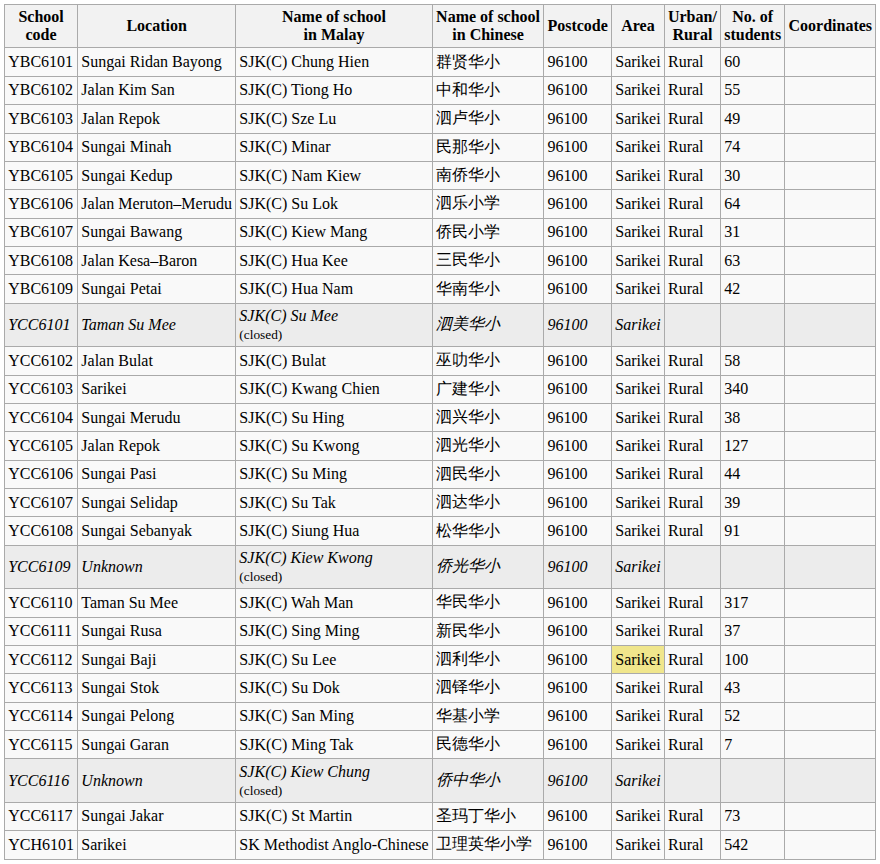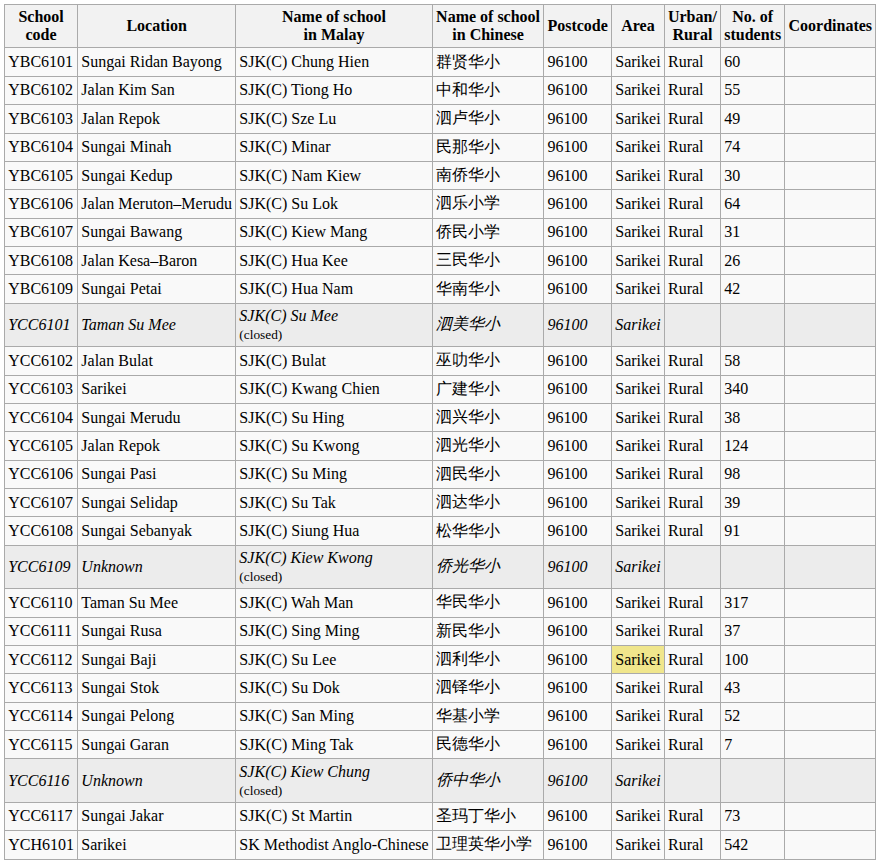 <table class="wikitable sortable">
 <tr>
 <th>School<br>code</th>
 <th>Location</th>
 <th>Name of school<br>in Malay</th>
 <th>Name of school<br>in Chinese</th>
 <th>Postcode</th>
 <th>Area</th>
 <th>Urban/<br>Rural</th>
 <th>No. of<br>students</th>
 <th>Coordinates</th>
 </tr>
 <tr>
 <td>YBC6101</td>
 <td>Sungai Ridan Bayong</td>
 <td>SJK(C) Chung Hien</td>
 <td>群贤华小</td>
 <td>96100</td>
 <td>Sarikei</td>
 <td>Rural</td>
 <td>60</td>
 <td></td>
 </tr>
 <tr>
 <td>YBC6102</td>
 <td>Jalan Kim San</td>
 <td>SJK(C) Tiong Ho</td>
 <td>中和华小</td>
 <td>96100</td>
 <td>Sarikei</td>
 <td>Rural</td>
 <td>55</td>
 <td></td>
 </tr>
 <tr>
 <td>YBC6103</td>
 <td>Jalan Repok</td>
 <td>SJK(C) Sze Lu</td>
 <td>泗卢华小</td>
 <td>96100</td>
 <td>Sarikei</td>
 <td>Rural</td>
 <td>49</td>
 <td></td>
 </tr>
 <tr>
 <td>YBC6104</td>
 <td>Sungai Minah</td>
 <td>SJK(C) Minar</td>
 <td>民那华小</td>
 <td>96100</td>
 <td>Sarikei</td>
 <td>Rural</td>
 <td>74</td>
 <td></td>
 </tr>
 <tr>
 <td>YBC6105</td>
 <td>Sungai Kedup</td>
 <td>SJK(C) Nam Kiew</td>
 <td>南侨华小</td>
 <td>96100</td>
 <td>Sarikei</td>
 <td>Rural</td>
 <td>30</td>
 <td></td>
 </tr>
 <tr>
 <td>YBC6106</td>
 <td>Jalan Meruton–Merudu</td>
 <td>SJK(C) Su Lok</td>
 <td>泗乐小学</td>
 <td>96100</td>
 <td>Sarikei</td>
 <td>Rural</td>
 <td>64</td>
 <td></td>
 </tr>
 <tr>
 <td>YBC6107</td>
 <td>Sungai Bawang</td>
 <td>SJK(C) Kiew Mang</td>
 <td>侨民小学</td>
 <td>96100</td>
 <td>Sarikei</td>
 <td>Rural</td>
 <td>31</td>
 <td></td>
 </tr>
 <tr>
 <td>YBC6108</td>
 <td>Jalan Kesa–Baron</td>
 <td>SJK(C) Hua Kee</td>
 <td>三民华小</td>
 <td>96100</td>
 <td>Sarikei</td>
 <td>Rural</td>
-<td>63</td>
+<td>26</td>
 <td></td>
 </tr>
 <tr>
 <td>YBC6109</td>
 <td>Sungai Petai</td>
 <td>SJK(C) Hua Nam</td>
 <td>华南华小</td>
 <td>96100</td>
 <td>Sarikei</td>
 <td>Rural</td>
 <td>42</td>
 <td></td>
 </tr>
 <tr bgcolor="#ECECEC">
 <td><em>YCC6101</em></td>
 <td><em>Taman Su Mee</em></td>
 <td><em>SJK(C) Su Mee</em><br><small>(closed)</small></td>
 <td><em>泗美华小</em></td>
 <td><em>96100</em></td>
 <td><em>Sarikei</em></td>
 <td></td>
 <td></td>
 <td></td>
 </tr>
 <tr>
 <td>YCC6102</td>
 <td>Jalan Bulat</td>
 <td>SJK(C) Bulat</td>
 <td>巫叻华小</td>
 <td>96100</td>
 <td>Sarikei</td>
 <td>Rural</td>
 <td>58</td>
 <td></td>
 </tr>
 <tr>
 <td>YCC6103</td>
 <td>Sarikei</td>
 <td>SJK(C) Kwang Chien</td>
 <td>广建华小</td>
 <td>96100</td>
 <td>Sarikei</td>
 <td>Rural</td>
 <td>340</td>
 <td></td>
 </tr>
 <tr>
 <td>YCC6104</td>
 <td>Sungai Merudu</td>
 <td>SJK(C) Su Hing</td>
 <td>泗兴华小</td>
 <td>96100</td>
 <td>Sarikei</td>
 <td>Rural</td>
 <td>38</td>
 <td></td>
 </tr>
 <tr>
 <td>YCC6105</td>
 <td>Jalan Repok</td>
 <td>SJK(C) Su Kwong</td>
 <td>泗光华小</td>
 <td>96100</td>
 <td>Sarikei</td>
 <td>Rural</td>
-<td>127</td>
+<td>124</td>
 <td></td>
 </tr>
 <tr>
 <td>YCC6106</td>
 <td>Sungai Pasi</td>
 <td>SJK(C) Su Ming</td>
 <td>泗民华小</td>
 <td>96100</td>
 <td>Sarikei</td>
 <td>Rural</td>
-<td>44</td>
+<td>98</td>
 <td></td>
 </tr>
 <tr>
 <td>YCC6107</td>
 <td>Sungai Selidap</td>
 <td>SJK(C) Su Tak</td>
 <td>泗达华小</td>
 <td>96100</td>
 <td>Sarikei</td>
 <td>Rural</td>
 <td>39</td>
 <td></td>
 </tr>
 <tr>
 <td>YCC6108</td>
 <td>Sungai Sebanyak</td>
 <td>SJK(C) Siung Hua</td>
 <td>松华华小</td>
 <td>96100</td>
 <td>Sarikei</td>
 <td>Rural</td>
 <td>91</td>
 <td></td>
 </tr>
 <tr bgcolor="#ECECEC">
 <td><em>YCC6109</em></td>
 <td><em>Unknown</em></td>
 <td><em>SJK(C) Kiew Kwong</em><br><small>(closed)</small></td>
 <td><em>侨光华小</em></td>
 <td><em>96100</em></td>
 <td><em>Sarikei</em></td>
 <td></td>
 <td></td>
 <td></td>
 </tr>
 <tr>
 <td>YCC6110</td>
 <td>Taman Su Mee</td>
 <td>SJK(C) Wah Man</td>
 <td>华民华小</td>
 <td>96100</td>
 <td>Sarikei</td>
 <td>Rural</td>
 <td>317</td>
 <td></td>
 </tr>
 <tr>
 <td>YCC6111</td>
 <td>Sungai Rusa</td>
 <td>SJK(C) Sing Ming</td>
 <td>新民华小</td>
 <td>96100</td>
 <td>Sarikei</td>
 <td>Rural</td>
 <td>37</td>
 <td></td>
 </tr>
 <tr>
 <td>YCC6112</td>
 <td>Sungai Baji</td>
 <td>SJK(C) Su Lee</td>
 <td>泗利华小</td>
 <td>96100</td>
 <td style="background: khaki;">Sarikei</td>
 <td>Rural</td>
 <td>100</td>
 <td></td>
 </tr>
 <tr>
 <td>YCC6113</td>
 <td>Sungai Stok</td>
 <td>SJK(C) Su Dok</td>
 <td>泗铎华小</td>
 <td>96100</td>
 <td>Sarikei</td>
 <td>Rural</td>
 <td>43</td>
 <td></td>
 </tr>
 <tr>
 <td>YCC6114</td>
 <td>Sungai Pelong</td>
 <td>SJK(C) San Ming</td>
 <td>华基小学</td>
 <td>96100</td>
 <td>Sarikei</td>
 <td>Rural</td>
 <td>52</td>
 <td></td>
 </tr>
 <tr>
 <td>YCC6115</td>
 <td>Sungai Garan</td>
 <td>SJK(C) Ming Tak</td>
 <td>民德华小</td>
 <td>96100</td>
 <td>Sarikei</td>
 <td>Rural</td>
 <td>7</td>
 <td></td>
 </tr>
 <tr bgcolor="#ECECEC">
 <td><em>YCC6116</em></td>
 <td><em>Unknown</em></td>
 <td><em>SJK(C) Kiew Chung</em><br><small>(closed)</small></td>
 <td><em>侨中华小</em></td>
 <td><em>96100</em></td>
 <td><em>Sarikei</em></td>
 <td></td>
 <td></td>
 <td></td>
 </tr>
 <tr>
 <td>YCC6117</td>
 <td>Sungai Jakar</td>
 <td>SJK(C) St Martin</td>
 <td>圣玛丁华小</td>
 <td>96100</td>
 <td>Sarikei</td>
 <td>Rural</td>
 <td>73</td>
 <td></td>
 </tr>
 <tr>
 <td>YCH6101</td>
 <td>Sarikei</td>
 <td>SK Methodist Anglo-Chinese</td>
 <td>卫理英华小学</td>
 <td>96100</td>
 <td>Sarikei</td>
 <td>Rural</td>
 <td>542</td>
 <td></td>
 </tr>
 </table>
